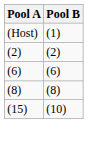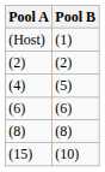 <table class="wikitable">
 <tr>
 <th width=50%>Pool A</th>
 <th width=50%>Pool B</th>
 </tr>
 <tr>
 <td> (Host)</td>
 <td> (1)</td>
 </tr>
 <tr>
 <td> (2)</td>
 <td> (2)</td>
 </tr>
 <tr>
+<td> (4)</td>
+<td> (5)</td>
+</tr>
+<tr>
 <td> (6)</td>
 <td> (6)</td>
 </tr>
 <tr>
 <td> (8)</td>
 <td> (8)</td>
 </tr>
 <tr>
 <td> (15)</td>
 <td> (10)</td>
 </tr>
 </table>
